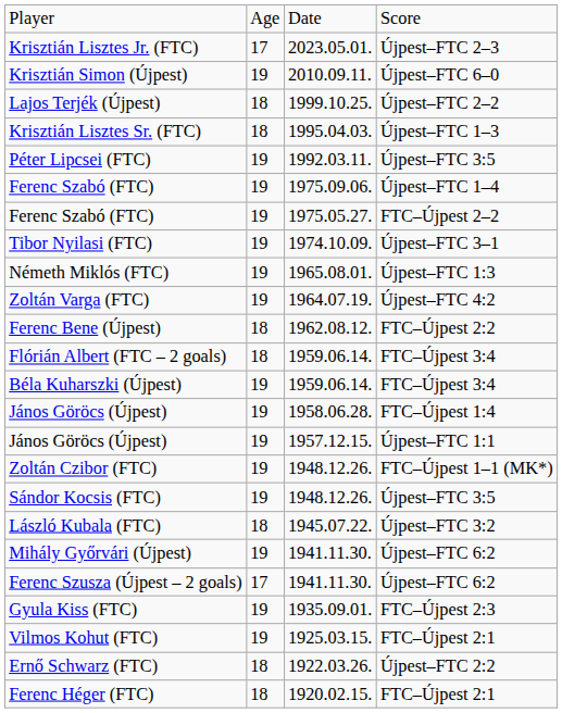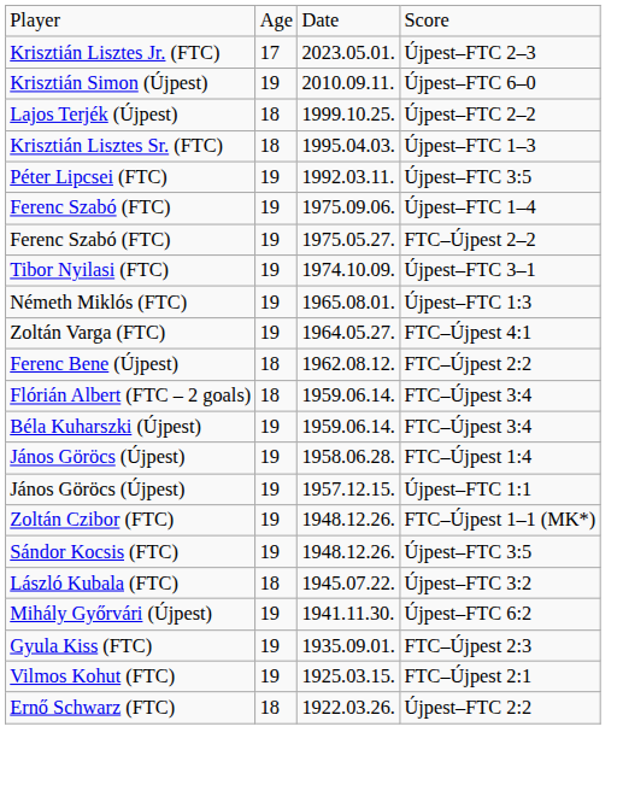 <table class="wikitable">
 <tr>
 <td>Player</td>
 <td>Age</td>
 <td>Date</td>
 <td>Score</td>
 </tr>
 <tr>
 <td><a href='#'>Krisztián Lisztes Jr.</a> (FTC)</td>
 <td>17</td>
 <td>2023.05.01.</td>
 <td>Újpest–FTC 2–3</td>
 </tr>
 <tr>
 <td><a href='#'>Krisztián Simon</a> (Újpest)</td>
 <td>19</td>
 <td>2010.09.11.</td>
 <td>Újpest–FTC 6–0</td>
 </tr>
 <tr>
 <td><a href='#'>Lajos Terjék</a> (Újpest)</td>
 <td>18</td>
 <td>1999.10.25.</td>
 <td>Újpest–FTC 2–2</td>
 </tr>
 <tr>
 <td><a href='#'>Krisztián Lisztes Sr.</a> (FTC)</td>
 <td>18</td>
 <td>1995.04.03.</td>
 <td>Újpest–FTC 1–3</td>
 </tr>
 <tr>
 <td><a href='#'>Péter Lipcsei</a> (FTC)</td>
 <td>19</td>
 <td>1992.03.11.</td>
 <td>Újpest–FTC 3:5</td>
 </tr>
 <tr>
 <td><a href='#'>Ferenc Szabó</a> (FTC)</td>
 <td>19</td>
 <td>1975.09.06.</td>
 <td>Újpest–FTC 1–4</td>
 </tr>
 <tr>
 <td>Ferenc Szabó (FTC)</td>
 <td>19</td>
 <td>1975.05.27.</td>
 <td>FTC–Újpest 2–2</td>
 </tr>
 <tr>
 <td><a href='#'>Tibor Nyilasi</a> (FTC)</td>
 <td>19</td>
 <td>1974.10.09.</td>
 <td>Újpest–FTC 3–1</td>
 </tr>
 <tr>
 <td>Németh Miklós (FTC)</td>
 <td>19</td>
 <td>1965.08.01.</td>
 <td>Újpest–FTC 1:3</td>
 </tr>
 <tr>
-<td><a href='#'>Zoltán Varga</a> (FTC)</td>
+<td>Zoltán Varga (FTC)</td>
 <td>19</td>
-<td>1964.07.19.</td>
-<td>Újpest–FTC 4:2</td>
+<td>1964.05.27.</td>
+<td>FTC–Újpest 4:1</td>
 </tr>
 <tr>
 <td><a href='#'>Ferenc Bene</a> (Újpest)</td>
 <td>18</td>
 <td>1962.08.12.</td>
 <td>FTC–Újpest 2:2</td>
 </tr>
 <tr>
 <td><a href='#'>Flórián Albert</a> (FTC – 2 goals)</td>
 <td>18</td>
 <td>1959.06.14.</td>
 <td>FTC–Újpest 3:4</td>
 </tr>
 <tr>
 <td><a href='#'>Béla Kuharszki</a> (Újpest)</td>
 <td>19</td>
 <td>1959.06.14.</td>
 <td>FTC–Újpest 3:4</td>
 </tr>
 <tr>
 <td><a href='#'>János Göröcs</a> (Újpest)</td>
 <td>19</td>
 <td>1958.06.28.</td>
 <td>FTC–Újpest 1:4</td>
 </tr>
 <tr>
 <td>János Göröcs (Újpest)</td>
 <td>19</td>
 <td>1957.12.15.</td>
 <td>Újpest–FTC 1:1</td>
 </tr>
 <tr>
 <td><a href='#'>Zoltán Czibor</a> (FTC)</td>
 <td>19</td>
 <td>1948.12.26.</td>
 <td>FTC–Újpest 1–1 (MK*)</td>
 </tr>
 <tr>
 <td><a href='#'>Sándor Kocsis</a> (FTC)</td>
 <td>19</td>
 <td>1948.12.26.</td>
 <td>Újpest–FTC 3:5</td>
 </tr>
 <tr>
 <td><a href='#'>László Kubala</a> (FTC)</td>
 <td>18</td>
 <td>1945.07.22.</td>
 <td>Újpest–FTC 3:2</td>
 </tr>
 <tr>
 <td><a href='#'>Mihály Győrvári</a> (Újpest)</td>
 <td>19</td>
 <td>1941.11.30.</td>
 <td>Újpest–FTC 6:2</td>
 </tr>
 <tr>
-<td><a href='#'>Ferenc Szusza</a> (Újpest – 2 goals)</td>
-<td>17</td>
-<td>1941.11.30.</td>
-<td>Újpest–FTC 6:2</td>
-</tr>
-<tr>
 <td><a href='#'>Gyula Kiss</a> (FTC)</td>
 <td>19</td>
 <td>1935.09.01.</td>
 <td>FTC–Újpest 2:3</td>
 </tr>
 <tr>
 <td><a href='#'>Vilmos Kohut</a> (FTC)</td>
 <td>19</td>
 <td>1925.03.15.</td>
 <td>FTC–Újpest 2:1</td>
 </tr>
 <tr>
 <td><a href='#'>Ernő Schwarz</a> (FTC)</td>
 <td>18</td>
 <td>1922.03.26.</td>
 <td>Újpest–FTC 2:2</td>
 </tr>
-<tr>
-<td><a href='#'>Ferenc Héger</a> (FTC)</td>
-<td>18</td>
-<td>1920.02.15.</td>
-<td>FTC–Újpest 2:1</td>
-</tr>
 </table>
